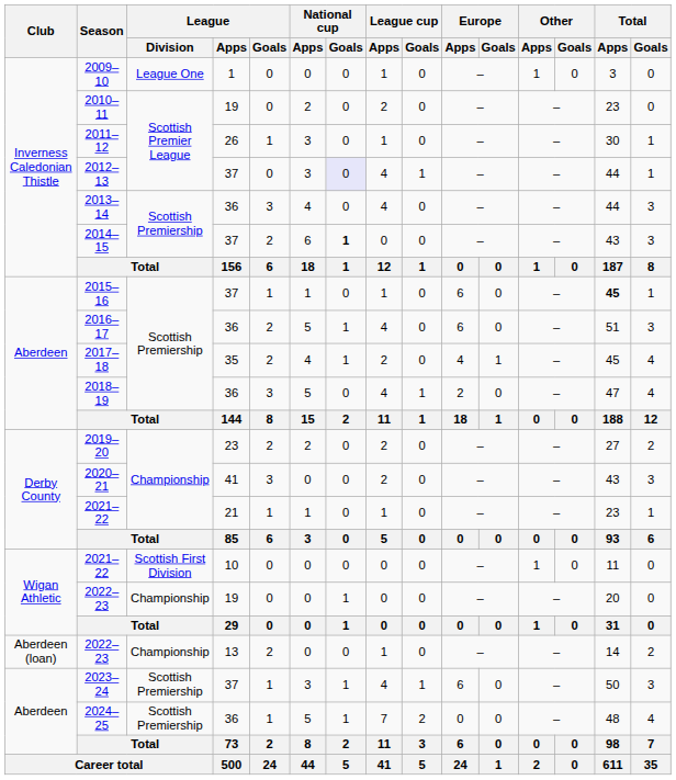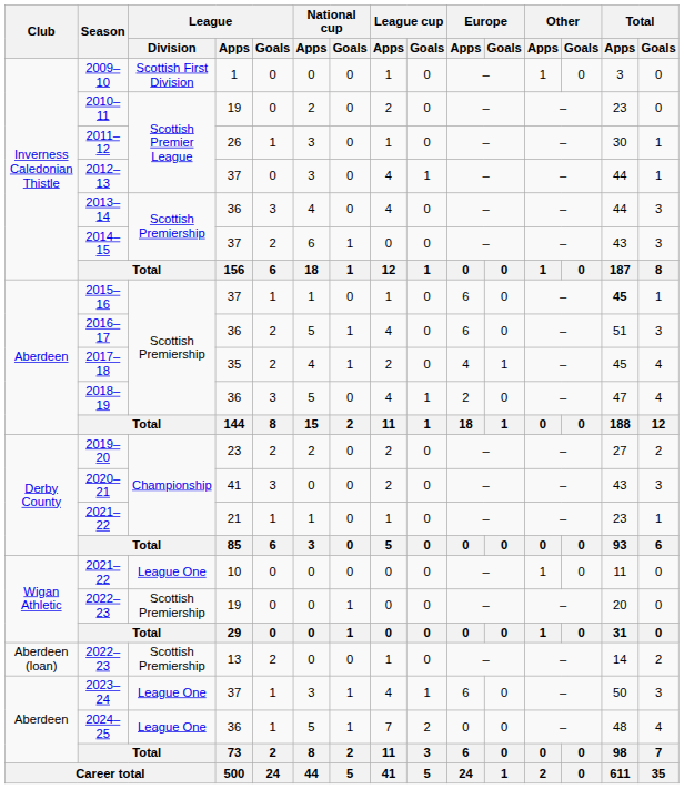 <table class="wikitable" style="text-align:center">
 <tr>
 <th rowspan="2">Club</th>
 <th rowspan="2">Season</th>
 <th colspan="3">League</th>
 <th colspan="2">National cup</th>
 <th colspan="2">League cup</th>
 <th colspan="2">Europe</th>
 <th colspan="2">Other</th>
 <th colspan="2">Total</th>
 </tr>
 <tr>
 <th>Division</th>
 <th>Apps</th>
 <th>Goals</th>
 <th>Apps</th>
 <th>Goals</th>
 <th>Apps</th>
 <th>Goals</th>
 <th>Apps</th>
 <th>Goals</th>
 <th>Apps</th>
 <th>Goals</th>
 <th>Apps</th>
 <th>Goals</th>
 </tr>
 <tr>
 <td rowspan="7"><a href='#'>Inverness Caledonian Thistle</a></td>
 <td><a href='#'>2009–10</a></td>
-<td><a href='#'>League One</a></td>
+<td><a href='#'>Scottish First Division</a></td>
 <td>1</td>
 <td>0</td>
 <td>0</td>
 <td>0</td>
 <td>1</td>
 <td>0</td>
 <td colspan="2">–</td>
 <td>1</td>
 <td>0</td>
 <td>3</td>
 <td>0</td>
 </tr>
 <tr>
 <td><a href='#'>2010–11</a></td>
 <td rowspan="3"><a href='#'>Scottish Premier League</a></td>
 <td>19</td>
 <td>0</td>
 <td>2</td>
 <td>0</td>
 <td>2</td>
 <td>0</td>
 <td colspan="2">–</td>
 <td colspan="2">–</td>
 <td>23</td>
 <td>0</td>
 </tr>
 <tr>
 <td><a href='#'>2011–12</a></td>
 <td>26</td>
 <td>1</td>
 <td>3</td>
 <td>0</td>
 <td>1</td>
 <td>0</td>
 <td colspan="2">–</td>
 <td colspan="2">–</td>
 <td>30</td>
 <td>1</td>
 </tr>
 <tr>
 <td><a href='#'>2012–13</a></td>
 <td>37</td>
 <td>0</td>
 <td>3</td>
-<td style="background: lavender;">0</td>
+<td>0</td>
 <td>4</td>
 <td>1</td>
 <td colspan="2">–</td>
 <td colspan="2">–</td>
 <td>44</td>
 <td>1</td>
 </tr>
 <tr>
 <td><a href='#'>2013–14</a></td>
 <td rowspan="2"><a href='#'>Scottish Premiership</a></td>
 <td>36</td>
 <td>3</td>
 <td>4</td>
 <td>0</td>
 <td>4</td>
 <td>0</td>
 <td colspan="2">–</td>
 <td colspan="2">–</td>
 <td>44</td>
 <td>3</td>
 </tr>
 <tr>
 <td><a href='#'>2014–15</a></td>
 <td>37</td>
 <td>2</td>
 <td>6</td>
-<td><strong>1</strong></td>
+<td>1</td>
 <td>0</td>
 <td>0</td>
 <td colspan="2">–</td>
 <td colspan="2">–</td>
 <td>43</td>
 <td>3</td>
 </tr>
 <tr>
 <th colspan="2">Total</th>
 <th>156</th>
 <th>6</th>
 <th>18</th>
 <th>1</th>
 <th>12</th>
 <th>1</th>
 <th>0</th>
 <th>0</th>
 <th>1</th>
 <th>0</th>
 <th>187</th>
 <th>8</th>
 </tr>
 <tr>
 <td rowspan="5"><a href='#'>Aberdeen</a></td>
 <td><a href='#'>2015–16</a></td>
 <td rowspan="4">Scottish Premiership</td>
 <td>37</td>
 <td>1</td>
 <td>1</td>
 <td>0</td>
 <td>1</td>
 <td>0</td>
 <td>6</td>
 <td>0</td>
 <td colspan="2">–</td>
 <td><strong>45</strong></td>
 <td>1</td>
 </tr>
 <tr>
 <td><a href='#'>2016–17</a></td>
 <td>36</td>
 <td>2</td>
 <td>5</td>
 <td>1</td>
 <td>4</td>
 <td>0</td>
 <td>6</td>
 <td>0</td>
 <td colspan="2">–</td>
 <td>51</td>
 <td>3</td>
 </tr>
 <tr>
 <td><a href='#'>2017–18</a></td>
 <td>35</td>
 <td>2</td>
 <td>4</td>
 <td>1</td>
 <td>2</td>
 <td>0</td>
 <td>4</td>
 <td>1</td>
 <td colspan="2">–</td>
 <td>45</td>
 <td>4</td>
 </tr>
 <tr>
 <td><a href='#'>2018–19</a></td>
 <td>36</td>
 <td>3</td>
 <td>5</td>
 <td>0</td>
 <td>4</td>
 <td>1</td>
 <td>2</td>
 <td>0</td>
 <td colspan="2">–</td>
 <td>47</td>
 <td>4</td>
 </tr>
 <tr>
 <th colspan="2">Total</th>
 <th>144</th>
 <th>8</th>
 <th>15</th>
 <th>2</th>
 <th>11</th>
 <th>1</th>
 <th>18</th>
 <th>1</th>
 <th>0</th>
 <th>0</th>
 <th>188</th>
 <th>12</th>
 </tr>
 <tr>
 <td rowspan="4"><a href='#'>Derby County</a></td>
 <td><a href='#'>2019–20</a></td>
 <td rowspan="3"><a href='#'>Championship</a></td>
 <td>23</td>
 <td>2</td>
 <td>2</td>
 <td>0</td>
 <td>2</td>
 <td>0</td>
 <td colspan="2">–</td>
 <td colspan="2">–</td>
 <td>27</td>
 <td>2</td>
 </tr>
 <tr>
 <td><a href='#'>2020–21</a></td>
 <td>41</td>
 <td>3</td>
 <td>0</td>
 <td>0</td>
 <td>2</td>
 <td>0</td>
 <td colspan="2">–</td>
 <td colspan="2">–</td>
 <td>43</td>
 <td>3</td>
 </tr>
 <tr>
 <td><a href='#'>2021–22</a></td>
 <td>21</td>
 <td>1</td>
 <td>1</td>
 <td>0</td>
 <td>1</td>
 <td>0</td>
 <td colspan="2">–</td>
 <td colspan="2">–</td>
 <td>23</td>
 <td>1</td>
 </tr>
 <tr>
 <th colspan="2">Total</th>
 <th>85</th>
 <th>6</th>
 <th>3</th>
 <th>0</th>
 <th>5</th>
 <th>0</th>
 <th>0</th>
 <th>0</th>
 <th>0</th>
 <th>0</th>
 <th>93</th>
 <th>6</th>
 </tr>
 <tr>
 <td rowspan="3"><a href='#'>Wigan Athletic</a></td>
 <td><a href='#'>2021–22</a></td>
-<td><a href='#'>Scottish First Division</a></td>
+<td><a href='#'>League One</a></td>
 <td>10</td>
 <td>0</td>
 <td>0</td>
 <td>0</td>
 <td>0</td>
 <td>0</td>
 <td colspan="2">–</td>
 <td>1</td>
 <td>0</td>
 <td>11</td>
 <td>0</td>
 </tr>
 <tr>
 <td><a href='#'>2022–23</a></td>
-<td>Championship</td>
+<td>Scottish Premiership</td>
 <td>19</td>
 <td>0</td>
 <td>0</td>
 <td>1</td>
 <td>0</td>
 <td>0</td>
 <td colspan="2">–</td>
 <td colspan="2">–</td>
 <td>20</td>
 <td>0</td>
 </tr>
 <tr>
 <th colspan="2">Total</th>
 <th>29</th>
 <th>0</th>
 <th>0</th>
 <th>1</th>
 <th>0</th>
 <th>0</th>
 <th>0</th>
 <th>0</th>
 <th>1</th>
 <th>0</th>
 <th>31</th>
 <th>0</th>
 </tr>
 <tr>
 <td>Aberdeen (loan)</td>
 <td><a href='#'>2022–23</a></td>
-<td>Championship</td>
+<td>Scottish Premiership</td>
 <td>13</td>
 <td>2</td>
 <td>0</td>
 <td>0</td>
 <td>1</td>
 <td>0</td>
 <td colspan="2">–</td>
 <td colspan="2">–</td>
 <td>14</td>
 <td>2</td>
 </tr>
 <tr>
 <td rowspan="3">Aberdeen</td>
 <td><a href='#'>2023–24</a></td>
-<td>Scottish Premiership</td>
+<td><a href='#'>League One</a></td>
 <td>37</td>
 <td>1</td>
 <td>3</td>
 <td>1</td>
 <td>4</td>
 <td>1</td>
 <td>6</td>
 <td>0</td>
 <td colspan="2">–</td>
 <td>50</td>
 <td>3</td>
 </tr>
 <tr>
 <td><a href='#'>2024–25</a></td>
-<td>Scottish Premiership</td>
+<td><a href='#'>League One</a></td>
 <td>36</td>
 <td>1</td>
 <td>5</td>
 <td>1</td>
 <td>7</td>
 <td>2</td>
 <td>0</td>
 <td>0</td>
 <td colspan="2">–</td>
 <td>48</td>
 <td>4</td>
 </tr>
 <tr>
 <th colspan="2">Total</th>
 <th>73</th>
 <th>2</th>
 <th>8</th>
 <th>2</th>
 <th>11</th>
 <th>3</th>
 <th>6</th>
 <th>0</th>
 <th>0</th>
 <th>0</th>
 <th>98</th>
 <th>7</th>
 </tr>
 <tr>
 <th colspan="3">Career total</th>
 <th>500</th>
 <th>24</th>
 <th>44</th>
 <th>5</th>
 <th>41</th>
 <th>5</th>
 <th>24</th>
 <th>1</th>
 <th>2</th>
 <th>0</th>
 <th>611</th>
 <th>35</th>
 </tr>
 </table>
